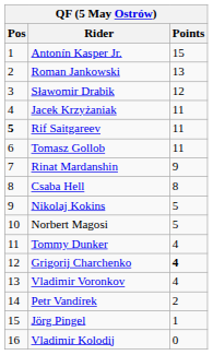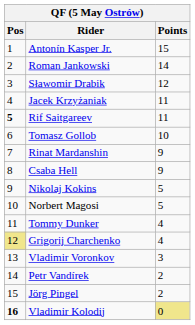 <table class="wikitable">
 <tr>
 <th colspan="6">QF (5 May  <a href='#'>Ostrów</a>)</th>
 </tr>
 <tr>
 <th width=20>Pos</th>
 <th width=180>Rider</th>
 <th width=40>Points</th>
 </tr>
 <tr>
 <td>1</td>
 <td style="text-align:left;"> <a href='#'>Antonín Kasper Jr.</a></td>
 <td>15</td>
 </tr>
 <tr>
 <td>2</td>
 <td style="text-align:left;"> <a href='#'>Roman Jankowski</a></td>
-<td>13</td>
+<td>14</td>
 </tr>
 <tr>
 <td>3</td>
 <td style="text-align:left;"> <a href='#'>Sławomir Drabik</a></td>
 <td>12</td>
 </tr>
 <tr>
 <td>4</td>
 <td style="text-align:left;"> <a href='#'>Jacek Krzyżaniak</a></td>
 <td>11</td>
 </tr>
 <tr>
 <td><strong>5</strong></td>
 <td style="text-align:left;"> <a href='#'>Rif Saitgareev</a></td>
 <td>11</td>
 </tr>
 <tr>
 <td>6</td>
 <td style="text-align:left;"> <a href='#'>Tomasz Gollob</a></td>
-<td>11</td>
+<td>10</td>
 </tr>
 <tr>
 <td>7</td>
 <td style="text-align:left;"> <a href='#'>Rinat Mardanshin</a></td>
 <td>9</td>
 </tr>
 <tr>
 <td>8</td>
 <td style="text-align:left;"> <a href='#'>Csaba Hell</a></td>
-<td>8</td>
+<td>9</td>
 </tr>
 <tr>
 <td>9</td>
 <td style="text-align:left;"> <a href='#'>Nikolaj Kokins</a></td>
 <td>5</td>
 </tr>
 <tr>
 <td>10</td>
 <td style="text-align:left;"> Norbert Magosi</td>
 <td>5</td>
 </tr>
 <tr>
 <td>11</td>
 <td style="text-align:left;"> <a href='#'>Tommy Dunker</a></td>
 <td>4</td>
 </tr>
 <tr>
-<td>12</td>
+<td style="background: khaki;">12</td>
 <td style="text-align:left;"> <a href='#'>Grigorij Charchenko</a></td>
-<td><strong>4</strong></td>
+<td>4</td>
 </tr>
 <tr>
 <td>13</td>
 <td style="text-align:left;"> <a href='#'>Vladimir Voronkov</a></td>
-<td>4</td>
+<td>3</td>
 </tr>
 <tr>
 <td>14</td>
 <td style="text-align:left;"> <a href='#'>Petr Vandírek</a></td>
 <td>2</td>
 </tr>
 <tr>
 <td>15</td>
 <td style="text-align:left;"> <a href='#'>Jörg Pingel</a></td>
-<td>1</td>
+<td>2</td>
 </tr>
 <tr>
-<td>16</td>
+<td><strong>16</strong></td>
 <td style="text-align:left;"> <a href='#'>Vladimir Kolodij</a></td>
-<td>0</td>
+<td style="background: khaki;">0</td>
 </tr>
 </table>
